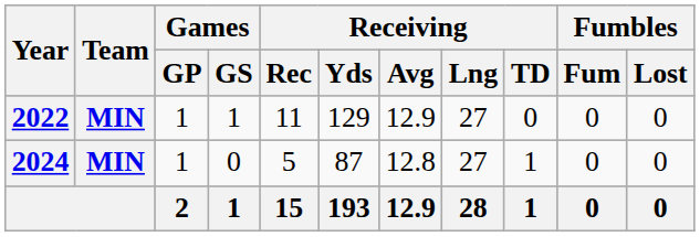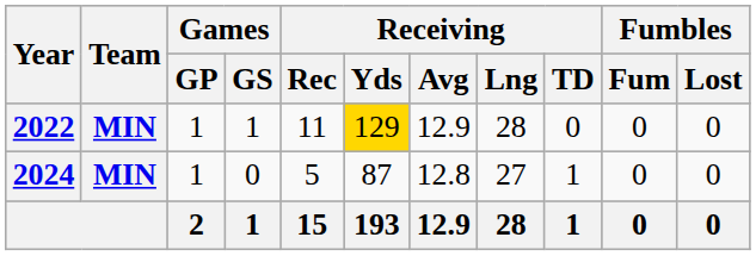 <table class="wikitable" style="text-align:center;">
 <tr>
 <th rowspan="2">Year</th>
 <th rowspan="2">Team</th>
 <th colspan="2">Games</th>
 <th colspan="5">Receiving</th>
 <th colspan="2">Fumbles</th>
 </tr>
 <tr>
 <th>GP</th>
 <th>GS</th>
 <th>Rec</th>
 <th>Yds</th>
 <th>Avg</th>
 <th>Lng</th>
 <th>TD</th>
 <th>Fum</th>
 <th>Lost</th>
 </tr>
 <tr>
 <th><a href='#'>2022</a></th>
 <th><a href='#'>MIN</a></th>
 <td>1</td>
 <td>1</td>
 <td>11</td>
-<td>129</td>
+<td style="background: gold;">129</td>
 <td>12.9</td>
-<td>27</td>
+<td>28</td>
 <td>0</td>
 <td>0</td>
 <td>0</td>
 </tr>
 <tr>
 <th><a href='#'>2024</a></th>
 <th><a href='#'>MIN</a></th>
 <td>1</td>
 <td>0</td>
 <td>5</td>
 <td>87</td>
 <td>12.8</td>
 <td>27</td>
 <td>1</td>
 <td>0</td>
 <td>0</td>
 </tr>
 <tr>
 <th colspan="2"></th>
 <th>2</th>
 <th>1</th>
 <th>15</th>
 <th>193</th>
 <th>12.9</th>
 <th>28</th>
 <th>1</th>
 <th>0</th>
 <th>0</th>
 </tr>
 </table>
